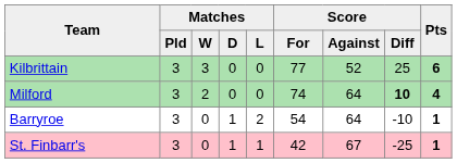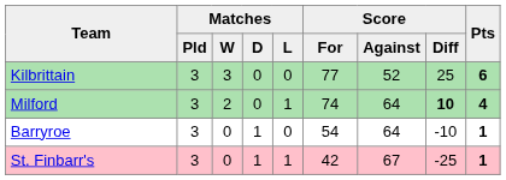 <table style=border-collapse:collapse border=1 cellspacing=0 cellpadding=5>
 <tr align=center bgcolor=#efefef>
 <th rowspan=2 width=165>Team</th>
 <th colspan=4>Matches</th>
 <th colspan=3>Score</th>
 <th rowspan=2width=20>Pts</th>
 </tr>
 <tr align=center bgcolor=#efefef>
 <th width=20>Pld</th>
 <th width=20>W</th>
 <th width=20>D</th>
 <th width=20>L</th>
 <th width=45>For</th>
 <th width=45>Against</th>
 <th width=30>Diff</th>
 </tr>
 <tr align=center style="background:#ACE1AF;">
 <td style="text-align:left;"><a href='#'>Kilbrittain</a></td>
 <td>3</td>
 <td>3</td>
 <td>0</td>
 <td>0</td>
 <td>77</td>
 <td>52</td>
 <td>25</td>
 <td><strong>6</strong></td>
 </tr>
 <tr align=center style="background:#ACE1AF;">
 <td style="text-align:left;"><a href='#'>Milford</a></td>
 <td>3</td>
 <td>2</td>
 <td>0</td>
-<td>0</td>
+<td>1</td>
 <td>74</td>
 <td>64</td>
 <td><strong>10</strong></td>
 <td><strong>4</strong></td>
 </tr>
 <tr align=center>
 <td style="text-align:left;"><a href='#'>Barryroe</a></td>
 <td>3</td>
 <td>0</td>
 <td>1</td>
-<td>2</td>
+<td>0</td>
 <td>54</td>
 <td>64</td>
 <td>-10</td>
 <td><strong>1</strong></td>
 </tr>
 <tr align=center style="background:#FFC0CB;">
 <td style="text-align:left;"><a href='#'>St. Finbarr's</a></td>
 <td>3</td>
 <td>0</td>
 <td>1</td>
 <td>1</td>
 <td>42</td>
 <td>67</td>
 <td>-25</td>
 <td><strong>1</strong></td>
 </tr>
 </table>
